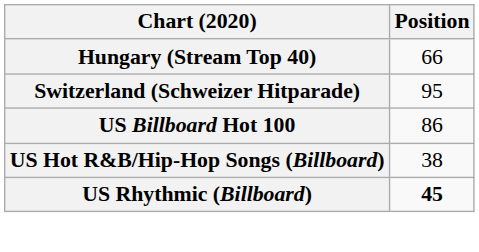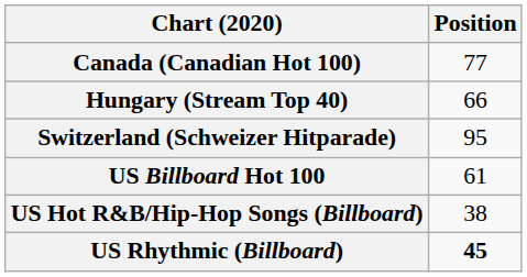 <table class="wikitable sortable plainrowheaders" style="text-align:center">
 <tr>
 <th scope="col">Chart (2020)</th>
 <th scope="col">Position</th>
+</tr>
+<tr>
+<th scope="row">Canada (Canadian Hot 100)</th>
+<td>77</td>
 </tr>
 <tr>
 <th scope="row">Hungary (Stream Top 40)</th>
 <td>66</td>
 </tr>
 <tr>
 <th scope="row">Switzerland (Schweizer Hitparade)</th>
 <td>95</td>
 </tr>
 <tr>
 <th scope="row">US <em>Billboard</em> Hot 100</th>
-<td>86</td>
+<td>61</td>
 </tr>
 <tr>
 <th scope="row">US Hot R&B/Hip-Hop Songs (<em>Billboard</em>)</th>
 <td>38</td>
 </tr>
 <tr>
 <th scope="row">US Rhythmic (<em>Billboard</em>)</th>
 <td><strong>45</strong></td>
 </tr>
 </table>
